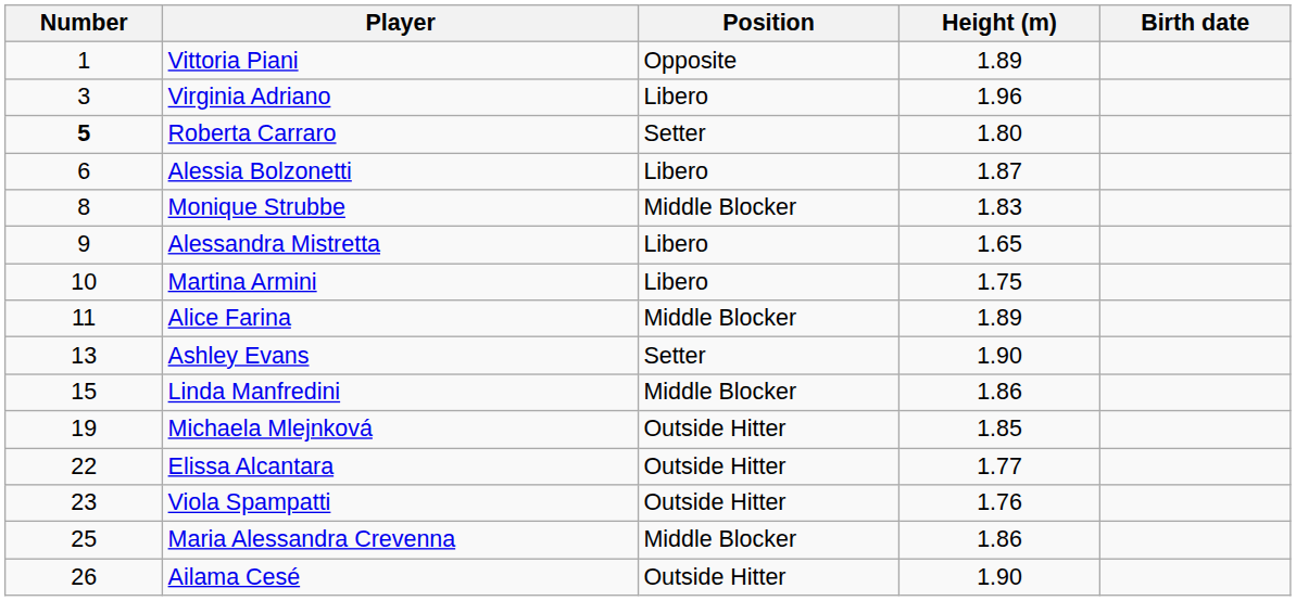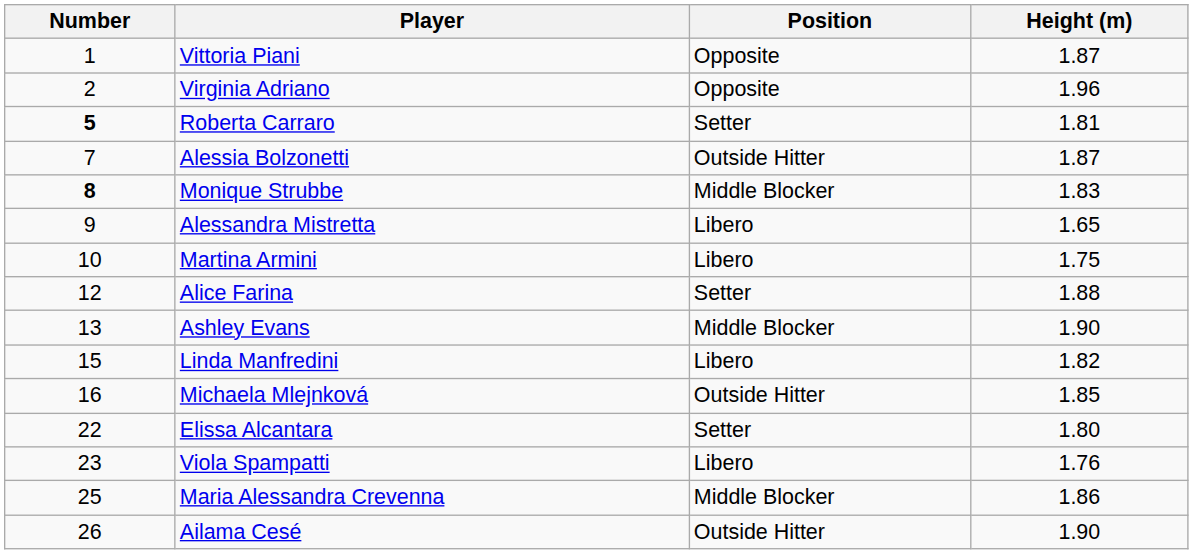 <table class="wikitable" style="width:100%;">
 <tr>
 <th>Number</th>
 <th>Player</th>
 <th>Position</th>
 <th>Height (m)</th>
-<th>Birth date</th>
 </tr>
 <tr>
 <td align=center>1</td>
 <td> <a href='#'>Vittoria Piani</a></td>
 <td>Opposite</td>
-<td align=center>1.89</td>
-<td></td>
+<td align=center>1.87</td>
 </tr>
 <tr>
-<td align=center>3</td>
+<td align=center>2</td>
 <td> <a href='#'>Virginia Adriano</a></td>
-<td>Libero</td>
+<td>Opposite</td>
 <td align=center>1.96</td>
-<td></td>
 </tr>
 <tr>
 <td align=center><strong>5</strong></td>
 <td> <a href='#'>Roberta Carraro</a></td>
 <td>Setter</td>
-<td align=center>1.80</td>
-<td></td>
+<td align=center>1.81</td>
 </tr>
 <tr>
-<td align=center>6</td>
+<td align=center>7</td>
 <td> <a href='#'>Alessia Bolzonetti</a></td>
-<td>Libero</td>
+<td>Outside Hitter</td>
 <td align=center>1.87</td>
-<td></td>
 </tr>
 <tr>
-<td align=center>8</td>
+<td align=center><strong>8</strong></td>
 <td> <a href='#'>Monique Strubbe</a></td>
 <td>Middle Blocker</td>
 <td align=center>1.83</td>
-<td></td>
 </tr>
 <tr>
 <td align=center>9</td>
 <td> <a href='#'>Alessandra Mistretta</a></td>
 <td>Libero</td>
 <td align=center>1.65</td>
-<td></td>
 </tr>
 <tr>
 <td align=center>10</td>
 <td> <a href='#'>Martina Armini</a></td>
 <td>Libero</td>
 <td align=center>1.75</td>
-<td></td>
 </tr>
 <tr>
-<td align=center>11</td>
+<td align=center>12</td>
 <td> <a href='#'>Alice Farina</a></td>
-<td>Middle Blocker</td>
-<td align=center>1.89</td>
-<td></td>
+<td>Setter</td>
+<td align=center>1.88</td>
 </tr>
 <tr>
 <td align=center>13</td>
 <td> <a href='#'>Ashley Evans</a></td>
-<td>Setter</td>
+<td>Middle Blocker</td>
 <td align=center>1.90</td>
-<td></td>
 </tr>
 <tr>
 <td align=center>15</td>
 <td> <a href='#'>Linda Manfredini</a></td>
-<td>Middle Blocker</td>
-<td align=center>1.86</td>
-<td></td>
+<td>Libero</td>
+<td align=center>1.82</td>
 </tr>
 <tr>
-<td align=center>19</td>
+<td align=center>16</td>
 <td> <a href='#'>Michaela Mlejnková</a></td>
 <td>Outside Hitter</td>
 <td align=center>1.85</td>
-<td></td>
 </tr>
 <tr>
 <td align=center>22</td>
 <td> <a href='#'>Elissa Alcantara</a></td>
-<td>Outside Hitter</td>
-<td align=center>1.77</td>
-<td></td>
+<td>Setter</td>
+<td align=center>1.80</td>
 </tr>
 <tr>
 <td align=center>23</td>
 <td> <a href='#'>Viola Spampatti</a></td>
-<td>Outside Hitter</td>
+<td>Libero</td>
 <td align=center>1.76</td>
-<td></td>
 </tr>
 <tr>
 <td align=center>25</td>
 <td> <a href='#'>Maria Alessandra Crevenna</a></td>
 <td>Middle Blocker</td>
 <td align=center>1.86</td>
-<td></td>
 </tr>
 <tr>
 <td align=center>26</td>
 <td> <a href='#'>Ailama Cesé</a></td>
 <td>Outside Hitter</td>
 <td align=center>1.90</td>
-<td></td>
 </tr>
 </table>
